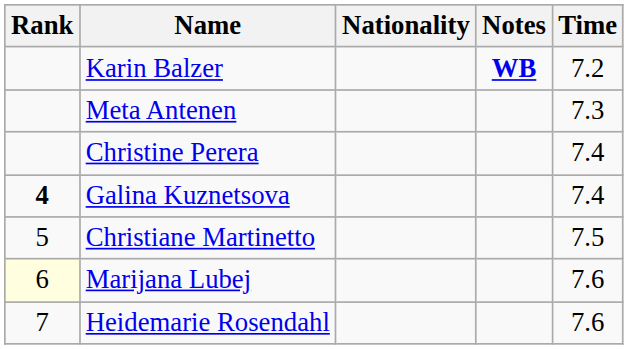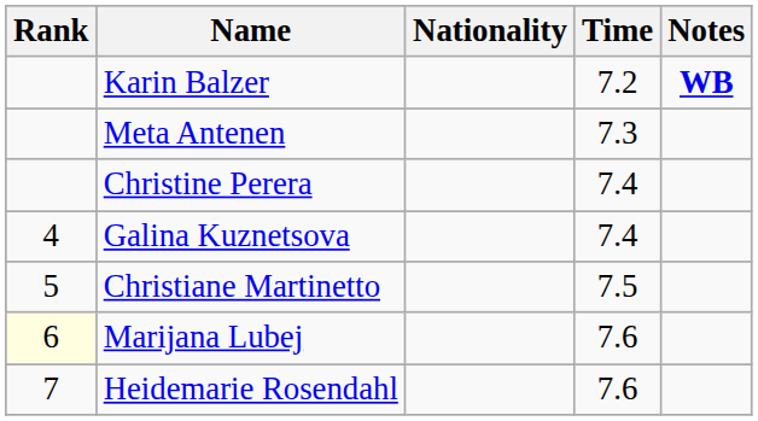 <table class="wikitable sortable" style="text-align:center">
 <tr>
 <th>Rank</th>
 <th>Name</th>
 <th>Nationality</th>
+<th>Time</th>
 <th>Notes</th>
-<th>Time</th>
 </tr>
 <tr>
 <td></td>
 <td align="left"><a href='#'>Karin Balzer</a></td>
 <td align=left></td>
+<td>7.2</td>
 <td><strong><a href='#'>WB</a></strong></td>
-<td>7.2</td>
 </tr>
 <tr>
 <td></td>
 <td align="left"><a href='#'>Meta Antenen</a></td>
 <td align=left></td>
+<td>7.3</td>
 <td></td>
-<td>7.3</td>
 </tr>
 <tr>
 <td></td>
 <td align="left"><a href='#'>Christine Perera</a></td>
 <td align=left></td>
+<td>7.4</td>
 <td></td>
-<td>7.4</td>
 </tr>
 <tr>
-<td><strong>4</strong></td>
+<td>4</td>
 <td align="left"><a href='#'>Galina Kuznetsova</a></td>
 <td align=left></td>
+<td>7.4</td>
 <td></td>
-<td>7.4</td>
 </tr>
 <tr>
 <td>5</td>
 <td align="left"><a href='#'>Christiane Martinetto</a></td>
 <td align=left></td>
+<td>7.5</td>
 <td></td>
-<td>7.5</td>
 </tr>
 <tr>
 <td style="background: lightyellow;">6</td>
 <td align="left"><a href='#'>Marijana Lubej</a></td>
 <td align=left></td>
+<td>7.6</td>
 <td></td>
-<td>7.6</td>
 </tr>
 <tr>
 <td>7</td>
 <td align="left"><a href='#'>Heidemarie Rosendahl</a></td>
 <td align=left></td>
+<td>7.6</td>
 <td></td>
-<td>7.6</td>
 </tr>
 </table>
